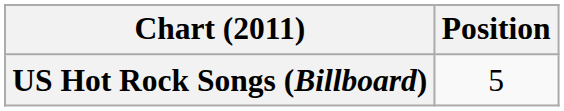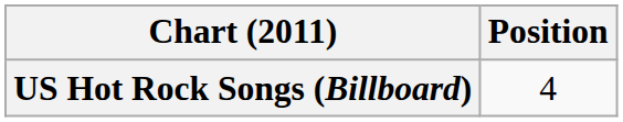 <table class="wikitable plainrowheaders sortable" style="text-align:center;">
 <tr>
 <th>Chart (2011)</th>
 <th>Position</th>
 </tr>
 <tr>
 <th scope="row">US Hot Rock Songs (<em>Billboard</em>)</th>
-<td>5</td>
+<td>4</td>
 </tr>
 </table>
